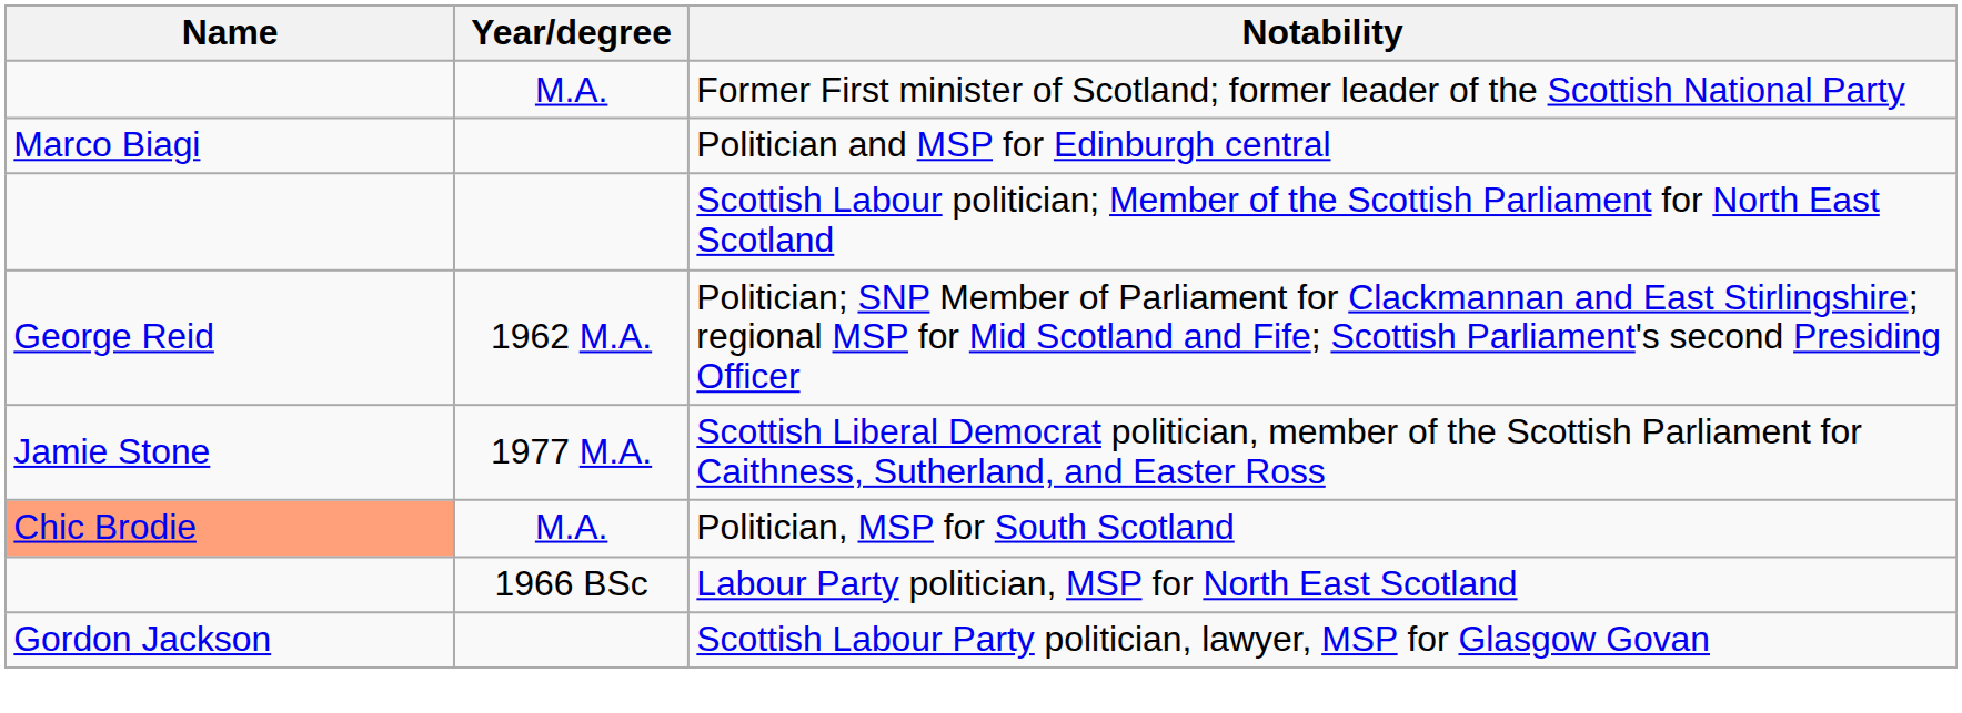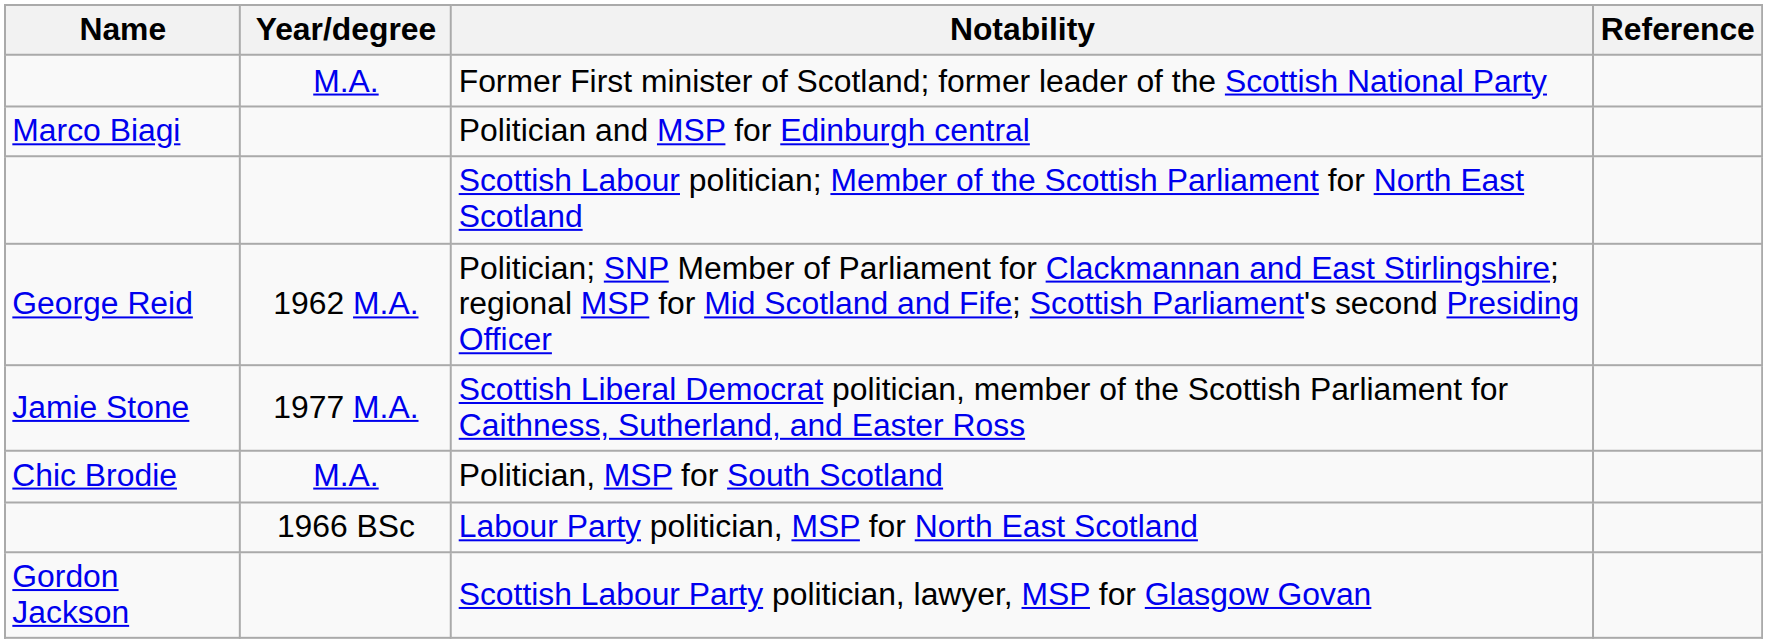 <table class="wikitable sortable" style="width:100%">
 <tr>
 <th style="width:*;">Name</th>
 <th style="width:12%;">Year/degree</th>
 <th style="width:65%;" class="unsortable">Notability</th>
+<th style="width:*;" class="unsortable">Reference</th>
 </tr>
 <tr>
 <td></td>
 <td style="text-align:center;"><a href='#'>M.A.</a></td>
 <td>Former First minister of Scotland; former leader of the <a href='#'>Scottish National Party</a></td>
+<td style="text-align:center;"></td>
 </tr>
 <tr>
 <td><a href='#'>Marco Biagi</a></td>
 <td style="text-align:center;"></td>
 <td>Politician and <a href='#'>MSP</a> for <a href='#'>Edinburgh central</a></td>
+<td style="text-align:center;"></td>
 </tr>
 <tr>
 <td></td>
 <td style="text-align:center;"></td>
 <td><a href='#'>Scottish Labour</a> politician; <a href='#'>Member of the Scottish Parliament</a> for <a href='#'>North East Scotland</a></td>
+<td style="text-align:center;"></td>
 </tr>
 <tr>
 <td><a href='#'>George Reid</a></td>
 <td style="text-align:center;">1962 <a href='#'>M.A.</a></td>
 <td>Politician; <a href='#'>SNP</a> Member of Parliament for <a href='#'>Clackmannan and East Stirlingshire</a>; regional <a href='#'>MSP</a> for <a href='#'>Mid Scotland and Fife</a>; <a href='#'>Scottish Parliament</a>'s second <a href='#'>Presiding Officer</a></td>
+<td style="text-align:center;"></td>
 </tr>
 <tr>
 <td><a href='#'>Jamie Stone</a></td>
 <td style="text-align:center;">1977 <a href='#'>M.A.</a></td>
 <td><a href='#'>Scottish Liberal Democrat</a> politician, member of the Scottish Parliament for <a href='#'>Caithness, Sutherland, and Easter Ross</a></td>
+<td style="text-align:center;"></td>
 </tr>
 <tr>
-<td style="background: lightsalmon;"><a href='#'>Chic Brodie</a></td>
+<td><a href='#'>Chic Brodie</a></td>
 <td style="text-align:center;"><a href='#'>M.A.</a></td>
 <td>Politician, <a href='#'>MSP</a> for <a href='#'>South Scotland</a></td>
+<td style="text-align:center;"></td>
 </tr>
 <tr>
 <td></td>
 <td style="text-align:center;">1966 BSc</td>
 <td><a href='#'>Labour Party</a> politician, <a href='#'>MSP</a> for <a href='#'>North East Scotland</a></td>
+<td style="text-align:center;"></td>
 </tr>
 <tr>
 <td><a href='#'>Gordon Jackson</a></td>
 <td style="text-align:center;"></td>
 <td><a href='#'>Scottish Labour Party</a> politician, lawyer, <a href='#'>MSP</a> for <a href='#'>Glasgow Govan</a></td>
+<td style="text-align:center;"></td>
 </tr>
 </table>
